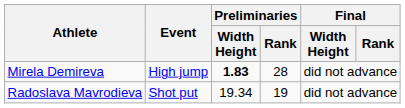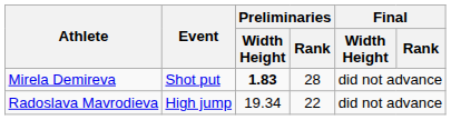 <table class=wikitable style="font-size:90%;">
 <tr>
 <th rowspan="2">Athlete</th>
 <th rowspan="2">Event</th>
 <th colspan="2">Preliminaries</th>
 <th colspan="2">Final</th>
 </tr>
 <tr>
 <th>Width<br>Height</th>
 <th>Rank</th>
 <th>Width<br>Height</th>
 <th>Rank</th>
 </tr>
 <tr style="border-top: single;">
 <td><a href='#'>Mirela Demireva</a></td>
-<td><a href='#'>High jump</a></td>
+<td><a href='#'>Shot put</a></td>
 <td align=center><strong>1.83</strong></td>
 <td align=center>28</td>
 <td align=center colspan=2>did not advance</td>
 </tr>
 <tr style="border-top: single;">
 <td><a href='#'>Radoslava Mavrodieva</a></td>
-<td><a href='#'>Shot put</a></td>
+<td><a href='#'>High jump</a></td>
 <td align=center>19.34</td>
-<td align=center>19</td>
+<td align=center>22</td>
 <td align=center colspan=2>did not advance</td>
 </tr>
 </table>
